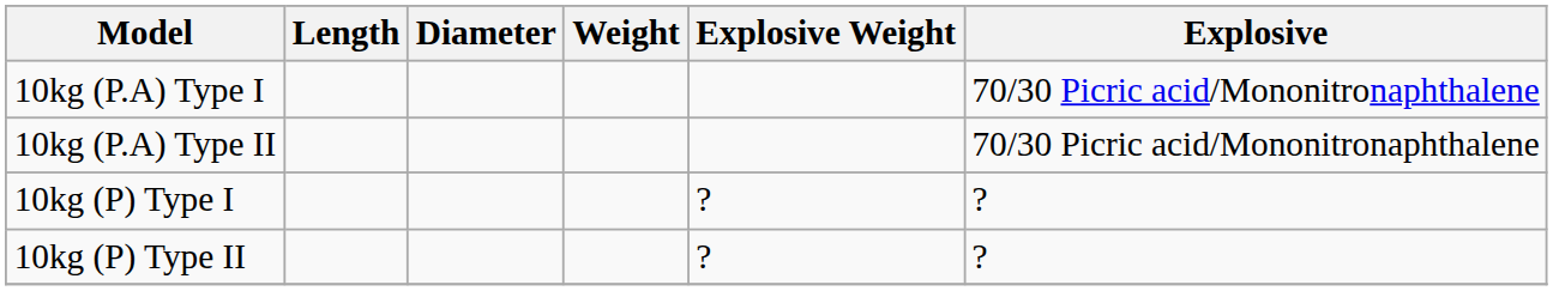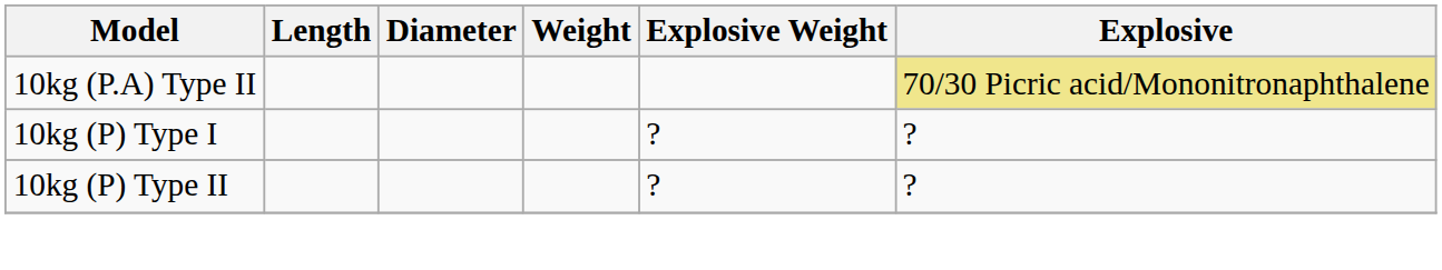 <table class="wikitable">
 <tr>
 <th>Model</th>
 <th>Length</th>
 <th>Diameter</th>
 <th>Weight</th>
 <th>Explosive Weight</th>
 <th>Explosive</th>
 </tr>
 <tr>
-<td>10kg (P.A) Type I</td>
-<td></td>
-<td></td>
-<td></td>
-<td></td>
-<td>70/30 <a href='#'>Picric acid</a>/Mononitro<a href='#'>naphthalene</a></td>
-</tr>
-<tr>
 <td>10kg (P.A) Type II</td>
 <td></td>
 <td></td>
 <td></td>
 <td></td>
-<td>70/30 Picric acid/Mononitronaphthalene</td>
+<td style="background: khaki;">70/30 Picric acid/Mononitronaphthalene</td>
 </tr>
 <tr>
 <td>10kg (P) Type I</td>
 <td></td>
 <td></td>
 <td></td>
 <td>?</td>
 <td>?</td>
 </tr>
 <tr>
 <td>10kg (P) Type II</td>
 <td></td>
 <td></td>
 <td></td>
 <td>?</td>
 <td>?</td>
 </tr>
 <tr>
 </tr>
 </table>
